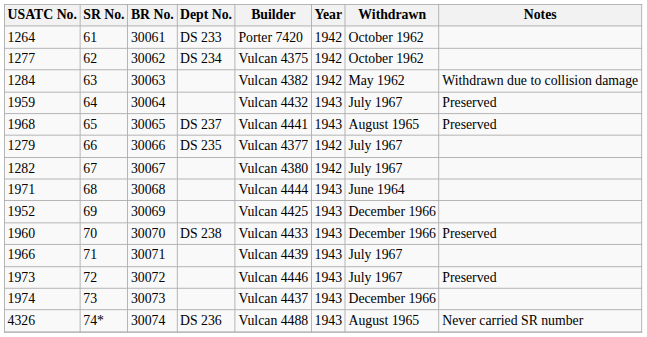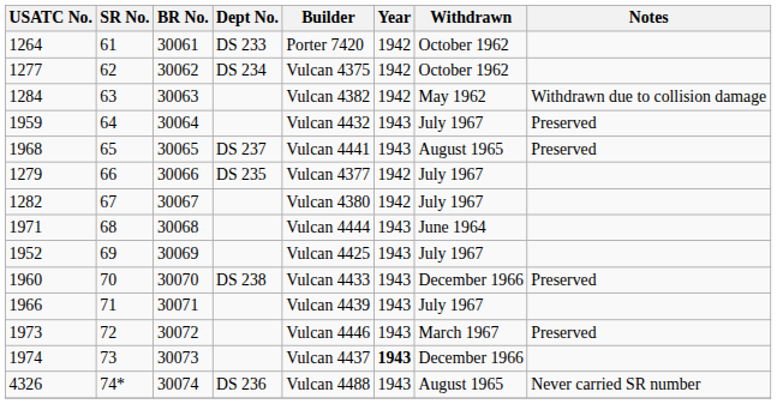 <table class="wikitable sortable">
 <tr>
 <th>USATC No.</th>
 <th>SR No.</th>
 <th>BR No.</th>
 <th>Dept No.</th>
 <th>Builder</th>
 <th>Year</th>
 <th>Withdrawn</th>
 <th>Notes</th>
 </tr>
 <tr>
 <td>1264</td>
 <td>61</td>
 <td>30061</td>
 <td>DS 233</td>
 <td>Porter 7420</td>
 <td>1942</td>
 <td>October 1962</td>
 <td></td>
 </tr>
 <tr>
 <td>1277</td>
 <td>62</td>
 <td>30062</td>
 <td>DS 234</td>
 <td>Vulcan 4375</td>
 <td>1942</td>
 <td>October 1962</td>
 <td></td>
 </tr>
 <tr>
 <td>1284</td>
 <td>63</td>
 <td>30063</td>
 <td></td>
 <td>Vulcan 4382</td>
 <td>1942</td>
 <td>May 1962</td>
 <td>Withdrawn due to collision damage</td>
 </tr>
 <tr>
 <td>1959</td>
 <td>64</td>
 <td>30064</td>
 <td></td>
 <td>Vulcan 4432</td>
 <td>1943</td>
 <td>July 1967</td>
 <td>Preserved</td>
 </tr>
 <tr>
 <td>1968</td>
 <td>65</td>
 <td>30065</td>
 <td>DS 237</td>
 <td>Vulcan 4441</td>
 <td>1943</td>
 <td>August 1965</td>
 <td>Preserved</td>
 </tr>
 <tr>
 <td>1279</td>
 <td>66</td>
 <td>30066</td>
 <td>DS 235</td>
 <td>Vulcan 4377</td>
 <td>1942</td>
 <td>July 1967</td>
 <td></td>
 </tr>
 <tr>
 <td>1282</td>
 <td>67</td>
 <td>30067</td>
 <td></td>
 <td>Vulcan 4380</td>
 <td>1942</td>
 <td>July 1967</td>
 <td></td>
 </tr>
 <tr>
 <td>1971</td>
 <td>68</td>
 <td>30068</td>
 <td></td>
 <td>Vulcan 4444</td>
 <td>1943</td>
 <td>June 1964</td>
 <td></td>
 </tr>
 <tr>
 <td>1952</td>
 <td>69</td>
 <td>30069</td>
 <td></td>
 <td>Vulcan 4425</td>
 <td>1943</td>
-<td>December 1966</td>
+<td>July 1967</td>
 <td></td>
 </tr>
 <tr>
 <td>1960</td>
 <td>70</td>
 <td>30070</td>
 <td>DS 238</td>
 <td>Vulcan 4433</td>
 <td>1943</td>
 <td>December 1966</td>
 <td>Preserved</td>
 </tr>
 <tr>
 <td>1966</td>
 <td>71</td>
 <td>30071</td>
 <td></td>
 <td>Vulcan 4439</td>
 <td>1943</td>
 <td>July 1967</td>
 <td></td>
 </tr>
 <tr>
 <td>1973</td>
 <td>72</td>
 <td>30072</td>
 <td></td>
 <td>Vulcan 4446</td>
 <td>1943</td>
-<td>July 1967</td>
+<td>March 1967</td>
 <td>Preserved</td>
 </tr>
 <tr>
 <td>1974</td>
 <td>73</td>
 <td>30073</td>
 <td></td>
 <td>Vulcan 4437</td>
-<td>1943</td>
+<td><strong>1943</strong></td>
 <td>December 1966</td>
 <td></td>
 </tr>
 <tr>
 <td>4326</td>
 <td>74*</td>
 <td>30074</td>
 <td>DS 236</td>
 <td>Vulcan 4488</td>
 <td>1943</td>
 <td>August 1965</td>
 <td>Never carried SR number</td>
 </tr>
 <tr>
 </tr>
 </table>
